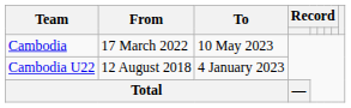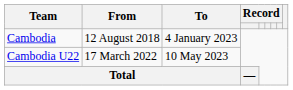 <table class=wikitable style=text-align:center>
 <tr>
 <th rowspan=2>Team</th>
 <th rowspan=2>From</th>
 <th rowspan=2>To</th>
 <th colspan=5>Record</th>
 <th rowspan=2></th>
 </tr>
 <tr>
 <th></th>
 <th></th>
 <th></th>
 <th></th>
 <th></th>
 </tr>
 <tr>
 <td align=left><a href='#'>Cambodia</a></td>
-<td align=left>17 March 2022</td>
-<td align=left>10 May 2023<br></td>
+<td align=left>12 August 2018</td>
+<td align=left>4 January 2023<br></td>
 </tr>
 <tr>
 <td align=left><a href='#'>Cambodia U22</a></td>
-<td align=left>12 August 2018</td>
-<td align=left>4 January 2023<br></td>
+<td align=left>17 March 2022</td>
+<td align=left>10 May 2023<br></td>
 </tr>
 <tr>
 <th colspan=3>Total<br></th>
 <th>—</th>
 </tr>
 </table>
